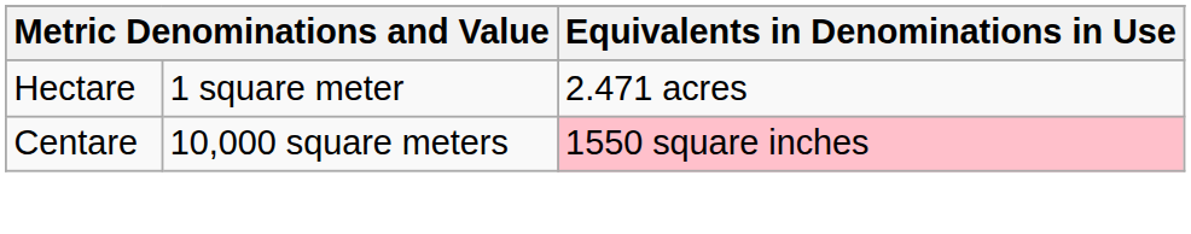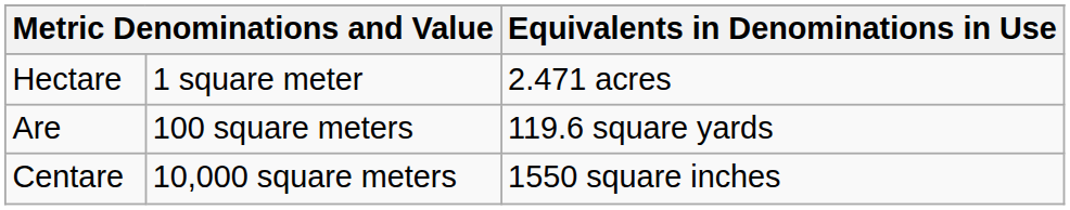 <table class="wikitable">
 <tr>
 </tr>
 <tr>
 <th colspan="2">Metric Denominations and Value</th>
 <th colspan="1">Equivalents in Denominations in Use</th>
 </tr>
 <tr>
 <td>Hectare</td>
 <td>1 square meter</td>
 <td>2.471 acres</td>
 </tr>
 <tr>
+<td>Are</td>
+<td>100 square meters</td>
+<td>119.6 square yards</td>
+</tr>
+<tr>
 <td>Centare</td>
 <td>10,000 square meters</td>
-<td style="background: pink;">1550 square inches</td>
+<td>1550 square inches</td>
 </tr>
 </table>
